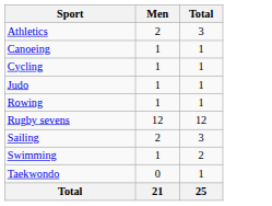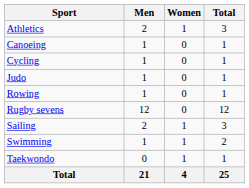 <table class="wikitable sortable" style="text-align:center;">
 <tr>
 <th width=180>Sport</th>
 <th width=55>Men</th>
+<th width=55>Women</th>
 <th width=55>Total</th>
 </tr>
 <tr>
 <td align=left><a href='#'>Athletics</a></td>
 <td>2</td>
+<td>1</td>
 <td>3</td>
 </tr>
 <tr>
 <td align=left><a href='#'>Canoeing</a></td>
 <td>1</td>
+<td>0</td>
 <td>1</td>
 </tr>
 <tr>
 <td align=left><a href='#'>Cycling</a></td>
 <td>1</td>
+<td>0</td>
 <td>1</td>
 </tr>
 <tr>
 <td align=left><a href='#'>Judo</a></td>
 <td>1</td>
+<td>0</td>
 <td>1</td>
 </tr>
 <tr>
 <td align=left><a href='#'>Rowing</a></td>
 <td>1</td>
+<td>0</td>
 <td>1</td>
 </tr>
 <tr>
 <td align=left><a href='#'>Rugby sevens</a></td>
 <td>12</td>
+<td>0</td>
 <td>12</td>
 </tr>
 <tr>
 <td align=left><a href='#'>Sailing</a></td>
 <td>2</td>
+<td>1</td>
 <td>3</td>
 </tr>
 <tr>
 <td align=left><a href='#'>Swimming</a></td>
+<td>1</td>
 <td>1</td>
 <td>2</td>
 </tr>
 <tr>
 <td align=left><a href='#'>Taekwondo</a></td>
 <td>0</td>
 <td>1</td>
+<td>1</td>
 </tr>
 <tr>
 <th>Total</th>
 <th>21</th>
+<th>4</th>
 <th>25</th>
 </tr>
 </table>
